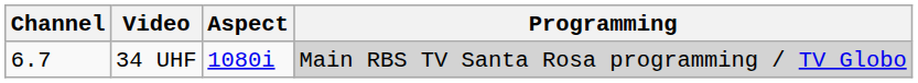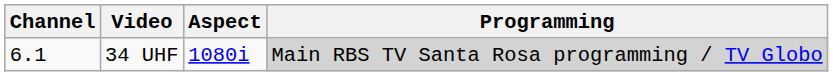 <table class="wikitable">
 <tr>
 <th>Channel</th>
 <th>Video</th>
 <th>Aspect</th>
 <th>Programming</th>
 </tr>
 <tr>
-<td>6.7</td>
+<td>6.1</td>
 <td>34 UHF</td>
 <td><a href='#'>1080i</a></td>
 <td style="background: lightgrey;">Main RBS TV Santa Rosa programming / <a href='#'>TV Globo</a></td>
 </tr>
 </table>
